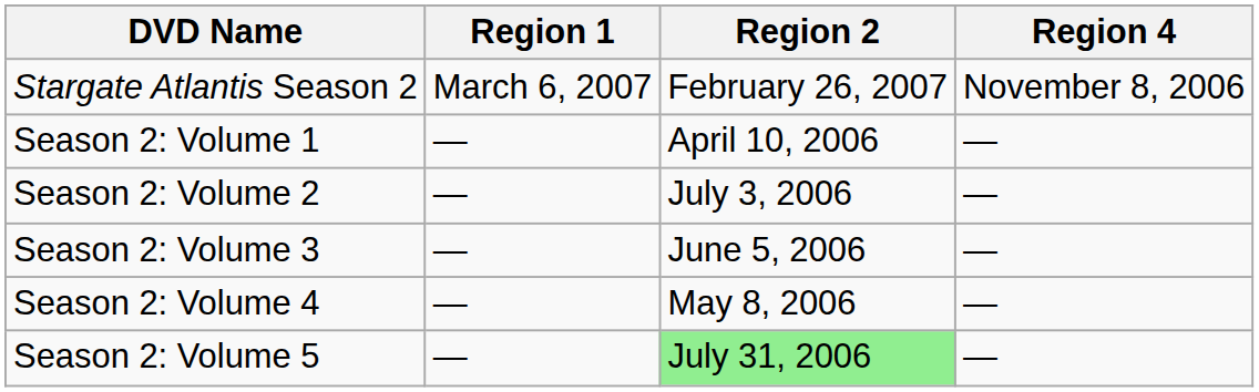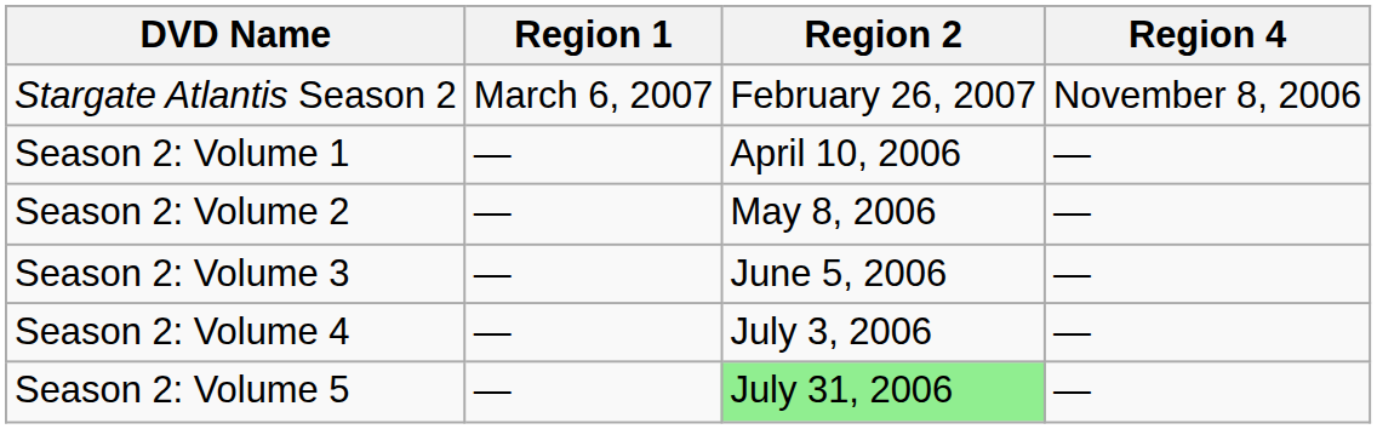 <table class="wikitable">
 <tr>
 <th>DVD Name</th>
 <th>Region 1</th>
 <th>Region 2</th>
 <th>Region 4</th>
 </tr>
 <tr>
 <td><em>Stargate Atlantis</em> Season 2</td>
 <td>March 6, 2007</td>
 <td>February 26, 2007</td>
 <td>November 8, 2006</td>
 </tr>
 <tr>
 <td>Season 2: Volume 1</td>
 <td>—</td>
 <td>April 10, 2006</td>
 <td>—</td>
 </tr>
 <tr>
 <td>Season 2: Volume 2</td>
 <td>—</td>
-<td>July 3, 2006</td>
+<td>May 8, 2006</td>
 <td>—</td>
 </tr>
 <tr>
 <td>Season 2: Volume 3</td>
 <td>—</td>
 <td>June 5, 2006</td>
 <td>—</td>
 </tr>
 <tr>
 <td>Season 2: Volume 4</td>
 <td>—</td>
-<td>May 8, 2006</td>
+<td>July 3, 2006</td>
 <td>—</td>
 </tr>
 <tr>
 <td>Season 2: Volume 5</td>
 <td>—</td>
 <td style="background: lightgreen;">July 31, 2006</td>
 <td>—</td>
 </tr>
 </table>
